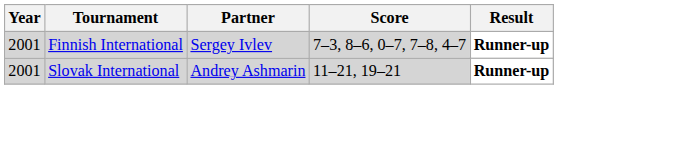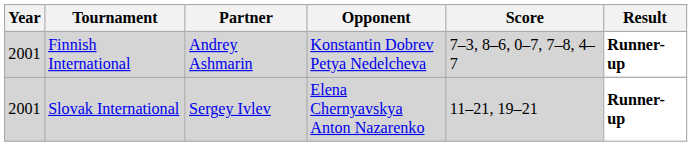 <table class="sortable wikitable" style="font-size: 90%;">
 <tr>
 <th>Year</th>
 <th>Tournament</th>
 <th>Partner</th>
+<th>Opponent</th>
 <th>Score</th>
 <th>Result</th>
 </tr>
 <tr style="background:#D5D5D5">
 <td align="center">2001</td>
 <td align="left"><a href='#'>Finnish International</a></td>
-<td align="left"> <a href='#'>Sergey Ivlev</a></td>
+<td align="left"> <a href='#'>Andrey Ashmarin</a></td>
+<td align="left"> <a href='#'>Konstantin Dobrev</a><br> <a href='#'>Petya Nedelcheva</a></td>
 <td align="left">7–3, 8–6, 0–7, 7–8, 4–7</td>
 <td style="text-align:left; background:white"> <strong>Runner-up</strong></td>
 </tr>
 <tr style="background:#D5D5D5">
 <td align="center">2001</td>
 <td align="left"><a href='#'>Slovak International</a></td>
-<td align="left"> <a href='#'>Andrey Ashmarin</a></td>
+<td align="left"> <a href='#'>Sergey Ivlev</a></td>
+<td align="left"> <a href='#'>Elena Chernyavskya</a><br> <a href='#'>Anton Nazarenko</a></td>
 <td align="left">11–21, 19–21</td>
 <td style="text-align:left; background:white"> <strong>Runner-up</strong></td>
 </tr>
 </table>
